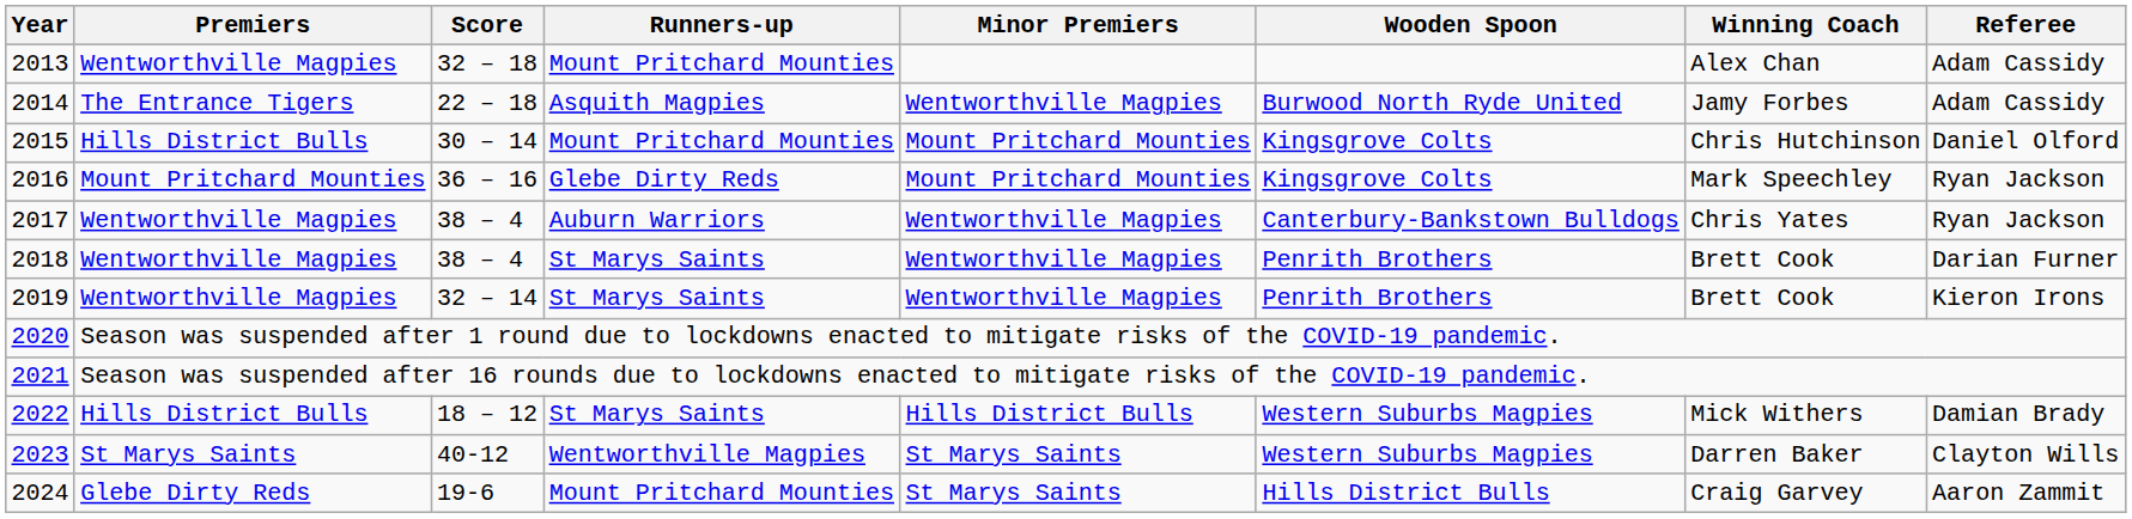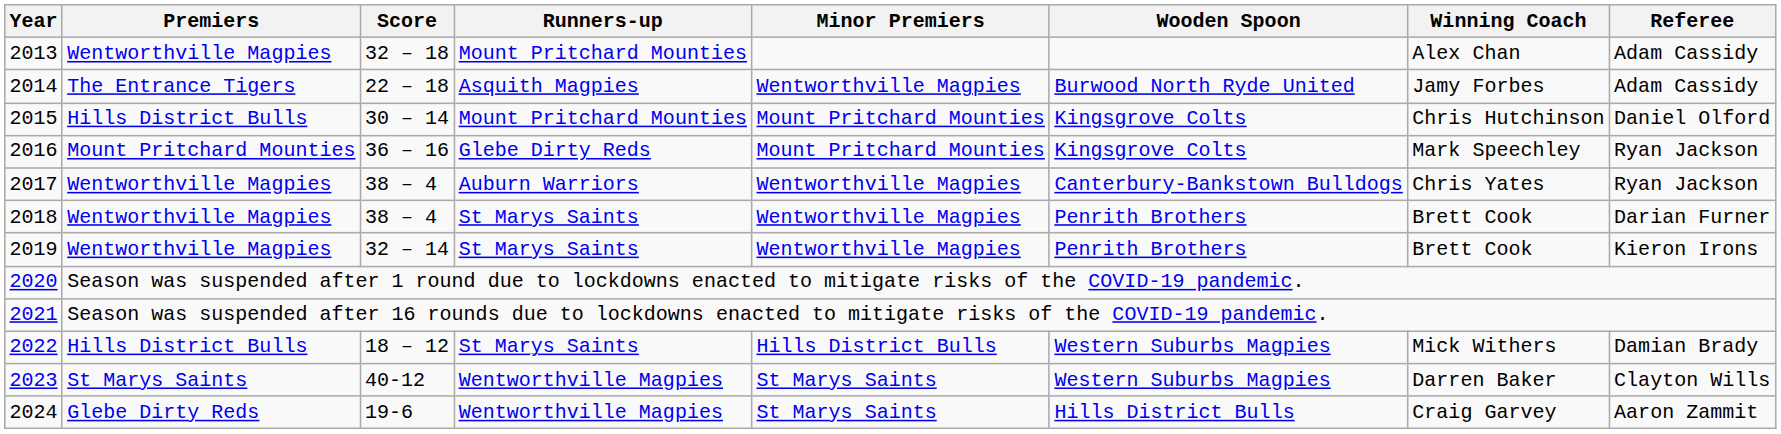 <table class="wikitable">
 <tr>
 <th>Year</th>
 <th>Premiers</th>
 <th>Score</th>
 <th>Runners-up</th>
 <th>Minor Premiers</th>
 <th>Wooden Spoon</th>
 <th>Winning Coach</th>
 <th>Referee</th>
 </tr>
 <tr>
 <td>2013</td>
 <td> <a href='#'>Wentworthville Magpies</a></td>
 <td>32 – 18</td>
 <td> <a href='#'>Mount Pritchard Mounties</a></td>
 <td></td>
 <td></td>
 <td>Alex Chan</td>
 <td>Adam Cassidy</td>
 </tr>
 <tr>
 <td>2014</td>
 <td> <a href='#'>The Entrance Tigers</a></td>
 <td>22 – 18</td>
 <td> <a href='#'>Asquith Magpies</a></td>
 <td> <a href='#'>Wentworthville Magpies</a></td>
 <td> <a href='#'>Burwood North Ryde United</a></td>
 <td>Jamy Forbes</td>
 <td>Adam Cassidy</td>
 </tr>
 <tr>
 <td>2015</td>
 <td> <a href='#'>Hills District Bulls</a></td>
 <td>30 – 14</td>
 <td> <a href='#'>Mount Pritchard Mounties</a></td>
 <td> <a href='#'>Mount Pritchard Mounties</a></td>
 <td> <a href='#'>Kingsgrove Colts</a></td>
 <td>Chris Hutchinson</td>
 <td>Daniel Olford</td>
 </tr>
 <tr>
 <td>2016</td>
 <td> <a href='#'>Mount Pritchard Mounties</a></td>
 <td>36 – 16</td>
 <td> <a href='#'>Glebe Dirty Reds</a></td>
 <td> <a href='#'>Mount Pritchard Mounties</a></td>
 <td> <a href='#'>Kingsgrove Colts</a></td>
 <td>Mark Speechley</td>
 <td>Ryan Jackson</td>
 </tr>
 <tr>
 <td>2017</td>
 <td> <a href='#'>Wentworthville Magpies</a></td>
 <td>38 – 4</td>
 <td> <a href='#'>Auburn Warriors</a></td>
 <td> <a href='#'>Wentworthville Magpies</a></td>
 <td> <a href='#'>Canterbury-Bankstown Bulldogs</a></td>
 <td>Chris Yates</td>
 <td>Ryan Jackson</td>
 </tr>
 <tr>
 <td>2018</td>
 <td> <a href='#'>Wentworthville Magpies</a></td>
 <td>38 – 4</td>
 <td> <a href='#'>St Marys Saints</a></td>
 <td> <a href='#'>Wentworthville Magpies</a></td>
 <td> <a href='#'>Penrith Brothers</a></td>
 <td>Brett Cook</td>
 <td>Darian Furner</td>
 </tr>
 <tr>
 <td>2019</td>
 <td> <a href='#'>Wentworthville Magpies</a></td>
 <td>32 – 14</td>
 <td> <a href='#'>St Marys Saints</a></td>
 <td> <a href='#'>Wentworthville Magpies</a></td>
 <td> <a href='#'>Penrith Brothers</a></td>
 <td>Brett Cook</td>
 <td>Kieron Irons</td>
 </tr>
 <tr>
 <td><a href='#'>2020</a></td>
 <td colspan="7">Season was suspended after 1 round due to lockdowns enacted to mitigate risks of the <a href='#'>COVID-19 pandemic</a>.</td>
 </tr>
 <tr>
 <td><a href='#'>2021</a></td>
 <td colspan=7>Season was suspended after 16 rounds due to lockdowns enacted to mitigate risks of the <a href='#'>COVID-19 pandemic</a>.</td>
 </tr>
 <tr>
 <td><a href='#'>2022</a></td>
 <td> <a href='#'>Hills District Bulls</a></td>
 <td>18 – 12</td>
 <td> <a href='#'>St Marys Saints</a></td>
 <td> <a href='#'>Hills District Bulls</a></td>
 <td> <a href='#'>Western Suburbs Magpies</a></td>
 <td>Mick Withers</td>
 <td>Damian Brady</td>
 </tr>
 <tr>
 <td><a href='#'>2023</a></td>
 <td> <a href='#'>St Marys Saints</a></td>
 <td>40-12</td>
 <td> <a href='#'>Wentworthville Magpies</a></td>
 <td> <a href='#'>St Marys Saints</a></td>
 <td> <a href='#'>Western Suburbs Magpies</a></td>
 <td>Darren Baker</td>
 <td>Clayton Wills</td>
 </tr>
 <tr>
 <td>2024</td>
 <td> <a href='#'>Glebe Dirty Reds</a></td>
 <td>19-6</td>
-<td> <a href='#'>Mount Pritchard Mounties</a></td>
+<td> <a href='#'>Wentworthville Magpies</a></td>
 <td> <a href='#'>St Marys Saints</a></td>
 <td> <a href='#'>Hills District Bulls</a></td>
 <td>Craig Garvey</td>
 <td>Aaron Zammit</td>
 </tr>
 </table>
